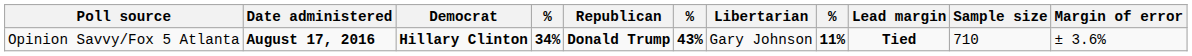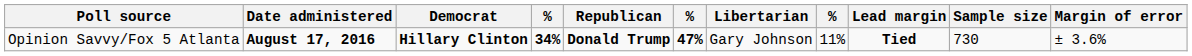 <table class="wikitable">
 <tr valign=bottom>
 <th>Poll source</th>
 <th>Date administered</th>
 <th>Democrat</th>
 <th>%</th>
 <th>Republican</th>
 <th>%</th>
 <th>Libertarian</th>
 <th>%</th>
 <th>Lead margin</th>
 <th>Sample size</th>
 <th>Margin of error</th>
 </tr>
 <tr>
 <td>Opinion Savvy/Fox 5 Atlanta</td>
 <td><strong>August 17, 2016</strong></td>
 <td><strong>Hillary Clinton</strong></td>
 <td align=center><strong>34%</strong></td>
 <td><strong>Donald Trump</strong></td>
-<td align=center><strong>43%</strong></td>
+<td align=center><strong>47%</strong></td>
 <td>Gary Johnson</td>
-<td align=center><strong>11%</strong></td>
+<td align=center>11%</td>
 <td align=center><strong>Tied</strong></td>
-<td>710</td>
+<td>730</td>
 <td>± 3.6%</td>
 </tr>
 </table>
